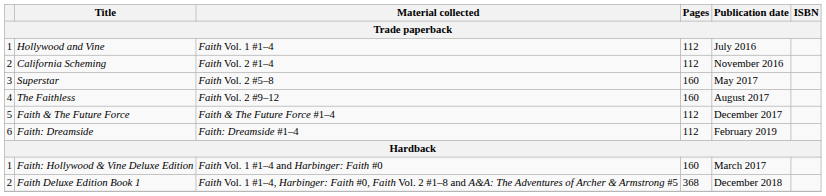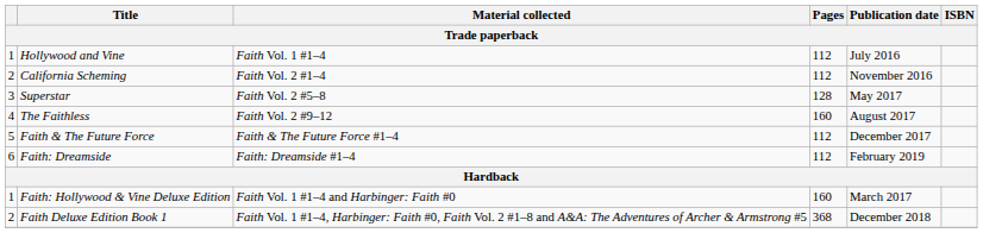 <table class="wikitable">
 <tr>
 <th style="width=1%"></th>
 <th>Title</th>
 <th>Material collected</th>
 <th>Pages</th>
 <th>Publication date</th>
 <th>ISBN</th>
 </tr>
 <tr>
 <th colspan="6">Trade paperback</th>
 </tr>
 <tr>
 <td>1</td>
 <td><em>Hollywood and Vine</em></td>
 <td><em>Faith</em> Vol. 1 #1–4</td>
 <td>112</td>
 <td>July 2016</td>
 <td></td>
 </tr>
 <tr>
 <td>2</td>
 <td><em>California Scheming</em></td>
 <td><em>Faith</em> Vol. 2 #1–4</td>
 <td>112</td>
 <td>November 2016</td>
 <td></td>
 </tr>
 <tr>
 <td>3</td>
 <td><em>Superstar</em></td>
 <td><em>Faith</em> Vol. 2 #5–8</td>
-<td>160</td>
+<td>128</td>
 <td>May 2017</td>
 <td></td>
 </tr>
 <tr>
 <td>4</td>
 <td><em>The Faithless</em></td>
 <td><em>Faith</em> Vol. 2 #9–12</td>
 <td>160</td>
 <td>August 2017</td>
 <td></td>
 </tr>
 <tr>
 <td>5</td>
 <td><em>Faith & The Future Force</em></td>
 <td><em>Faith & The Future Force</em> #1–4</td>
 <td>112</td>
 <td>December 2017</td>
 <td></td>
 </tr>
 <tr>
 <td>6</td>
 <td><em>Faith: Dreamside</em></td>
 <td><em>Faith: Dreamside</em> #1–4</td>
 <td>112</td>
 <td>February 2019</td>
 <td></td>
 </tr>
 <tr>
 <th colspan="6">Hardback</th>
 </tr>
 <tr>
 <td>1</td>
 <td><em>Faith: Hollywood & Vine Deluxe Edition</em></td>
 <td><em>Faith</em> Vol. 1 #1–4 and <em>Harbinger: Faith</em> #0</td>
 <td>160</td>
 <td>March 2017</td>
 <td></td>
 </tr>
 <tr>
 <td>2</td>
 <td><em>Faith Deluxe Edition Book 1 </em></td>
 <td><em>Faith</em> Vol. 1 #1–4, <em>Harbinger: Faith</em> #0, <em>Faith</em> Vol. 2 #1–8 and <em>A&A: The Adventures of Archer & Armstrong</em> #5</td>
 <td>368</td>
 <td>December 2018</td>
 <td></td>
 </tr>
 <tr>
 </tr>
 </table>
